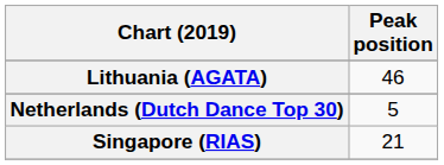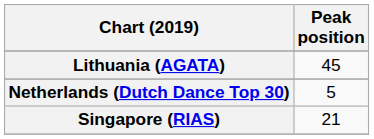 <table class="wikitable plainrowheaders sortable" style="text-align:center">
 <tr>
 <th scope="col">Chart (2019)</th>
 <th scope="col">Peak<br>position</th>
 </tr>
 <tr>
 </tr>
 <tr>
 </tr>
 <tr>
 </tr>
 <tr>
 </tr>
 <tr>
 </tr>
 <tr>
 </tr>
 <tr>
 </tr>
 <tr>
 </tr>
 <tr>
 </tr>
 <tr>
 <th scope="row">Lithuania (<a href='#'>AGATA</a>)</th>
-<td>46</td>
+<td>45</td>
 </tr>
 <tr>
 </tr>
 <tr>
 </tr>
 <tr>
 <th scope="row">Netherlands (<a href='#'>Dutch Dance Top 30</a>)</th>
 <td>5</td>
 </tr>
 <tr>
 <th scope="row">Singapore (<a href='#'>RIAS</a>)</th>
 <td>21</td>
 </tr>
 <tr>
 </tr>
 <tr>
 </tr>
 <tr>
 </tr>
 <tr>
 </tr>
 </table>
